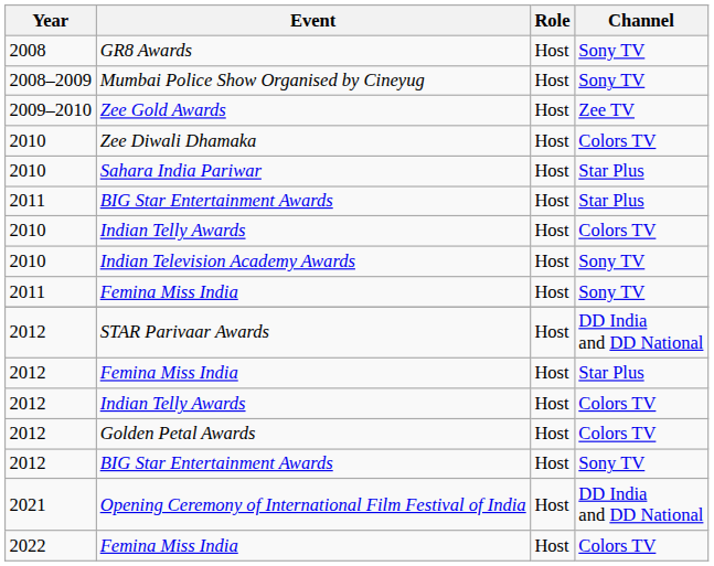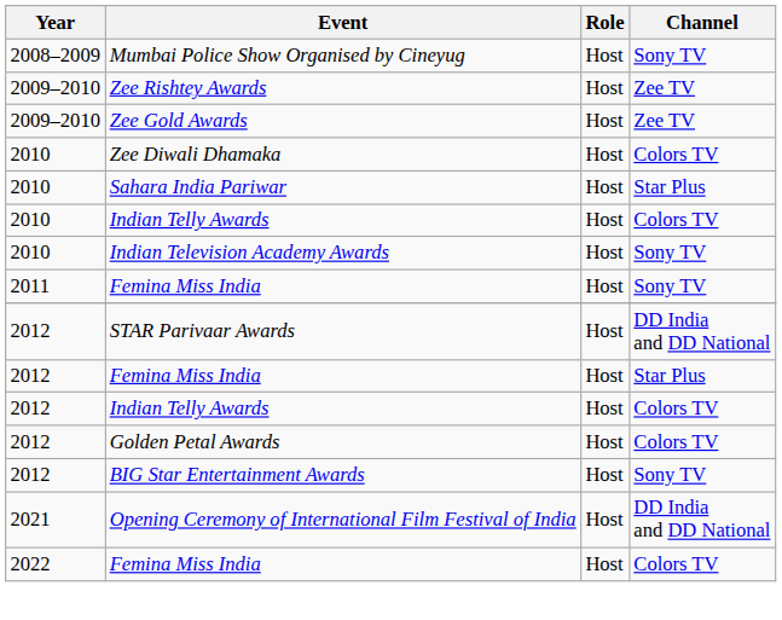 <table class="wikitable" style="font-size: 90%;">
 <tr>
 <th>Year</th>
 <th>Event</th>
 <th>Role</th>
 <th>Channel</th>
 </tr>
 <tr>
-<td>2008</td>
-<td><em>GR8 Awards</em></td>
+<td>2008–2009</td>
+<td><em>Mumbai Police Show Organised by Cineyug</em></td>
 <td>Host</td>
 <td><a href='#'>Sony TV</a></td>
 </tr>
 <tr>
-<td>2008–2009</td>
-<td><em>Mumbai Police Show Organised by Cineyug</em></td>
+<td>2009–2010</td>
+<td><em><a href='#'>Zee Rishtey Awards</a></em></td>
 <td>Host</td>
-<td><a href='#'>Sony TV</a></td>
+<td><a href='#'>Zee TV</a></td>
 </tr>
 <tr>
 <td>2009–2010</td>
 <td><em><a href='#'>Zee Gold Awards</a></em></td>
 <td>Host</td>
 <td><a href='#'>Zee TV</a></td>
 </tr>
 <tr>
 <td>2010</td>
 <td><em>Zee Diwali Dhamaka</em></td>
 <td>Host</td>
 <td><a href='#'>Colors TV</a></td>
 </tr>
 <tr>
 <td>2010</td>
 <td><em><a href='#'>Sahara India Pariwar</a></em></td>
-<td>Host</td>
-<td><a href='#'>Star Plus</a></td>
-</tr>
-<tr>
-<td>2011</td>
-<td><em><a href='#'>BIG Star Entertainment Awards</a></em></td>
 <td>Host</td>
 <td><a href='#'>Star Plus</a></td>
 </tr>
 <tr>
 <td>2010</td>
 <td><em><a href='#'>Indian Telly Awards</a></em></td>
 <td>Host</td>
 <td><a href='#'>Colors TV</a></td>
 </tr>
 <tr>
 <td>2010</td>
 <td><em><a href='#'>Indian Television Academy Awards</a></em></td>
 <td>Host</td>
 <td><a href='#'>Sony TV</a></td>
 </tr>
 <tr>
 <td>2011</td>
 <td><em><a href='#'>Femina Miss India</a></em></td>
 <td>Host</td>
 <td><a href='#'>Sony TV</a></td>
 </tr>
 <tr>
 </tr>
 <tr>
 <td>2012</td>
 <td><em>STAR Parivaar Awards</em></td>
 <td>Host</td>
 <td><a href='#'>DD India</a> <br> and <a href='#'>DD National</a></td>
 </tr>
 <tr>
 <td>2012</td>
 <td><em><a href='#'>Femina Miss India</a></em></td>
 <td>Host</td>
 <td><a href='#'>Star Plus</a></td>
 </tr>
 <tr>
 <td>2012</td>
 <td><em><a href='#'>Indian Telly Awards</a></em></td>
 <td>Host</td>
 <td><a href='#'>Colors TV</a></td>
 </tr>
 <tr>
 <td>2012</td>
 <td><em>Golden Petal Awards</em></td>
 <td>Host</td>
 <td><a href='#'>Colors TV</a></td>
 </tr>
 <tr>
 <td>2012</td>
 <td><em><a href='#'>BIG Star Entertainment Awards</a></em></td>
 <td>Host</td>
 <td><a href='#'>Sony TV</a></td>
 </tr>
 <tr>
 <td>2021</td>
 <td><em><a href='#'>Opening Ceremony of International Film Festival of India</a></em></td>
 <td>Host</td>
 <td><a href='#'>DD India</a> <br> and <a href='#'>DD National</a></td>
 </tr>
 <tr>
 <td>2022</td>
 <td><em><a href='#'>Femina Miss India</a></em></td>
 <td>Host</td>
 <td><a href='#'>Colors TV</a></td>
 </tr>
 </table>
